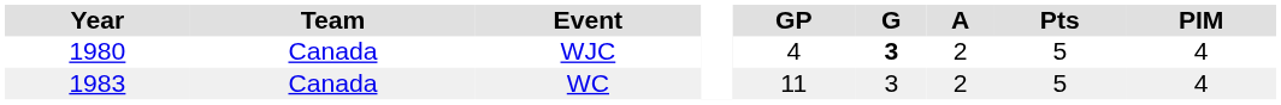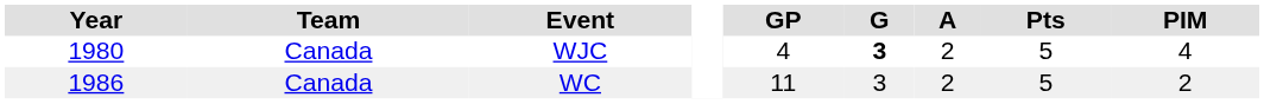 <table border="0" cellpadding="1" cellspacing="0" style="text-align:center; width:50em">
 <tr ALIGN="center" bgcolor="#e0e0e0">
 <th>Year</th>
 <th>Team</th>
 <th>Event</th>
 <th ALIGN="center" rowspan="99" bgcolor="#ffffff"> </th>
 <th>GP</th>
 <th>G</th>
 <th>A</th>
 <th>Pts</th>
 <th>PIM</th>
 </tr>
 <tr>
 <td><a href='#'>1980</a></td>
 <td><a href='#'>Canada</a></td>
 <td><a href='#'>WJC</a></td>
 <td>4</td>
 <td><strong>3</strong></td>
 <td>2</td>
 <td>5</td>
 <td>4</td>
 </tr>
 <tr bgcolor="#f0f0f0">
-<td><a href='#'>1983</a></td>
+<td><a href='#'>1986</a></td>
 <td><a href='#'>Canada</a></td>
 <td><a href='#'>WC</a></td>
 <td>11</td>
 <td>3</td>
 <td>2</td>
 <td>5</td>
-<td>4</td>
+<td>2</td>
 </tr>
 </table>
